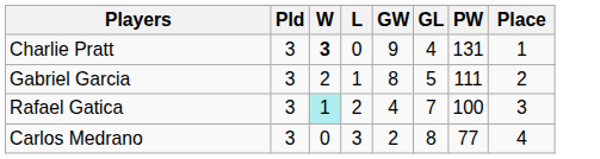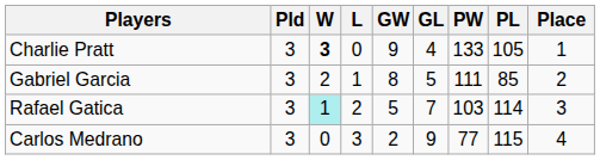 <table class=wikitable style="text-align:center">
 <tr>
 <th width=220>Players</th>
 <th width=20>Pld</th>
 <th width=20>W</th>
 <th width=20>L</th>
 <th width=20>GW</th>
 <th width=20>GL</th>
 <th width=20>PW</th>
+<th width=20>PL</th>
 <th width=50>Place</th>
 </tr>
 <tr>
 <td align=left> Charlie Pratt</td>
 <td>3</td>
 <td><strong>3</strong></td>
 <td>0</td>
 <td>9</td>
 <td>4</td>
-<td>131</td>
+<td>133</td>
+<td>105</td>
 <td>1</td>
 </tr>
 <tr>
 <td align=left> Gabriel Garcia</td>
 <td>3</td>
 <td>2</td>
 <td>1</td>
 <td>8</td>
 <td>5</td>
 <td>111</td>
+<td>85</td>
 <td>2</td>
 </tr>
 <tr>
 <td align=left> Rafael Gatica</td>
 <td>3</td>
 <td style="background: paleturquoise;">1</td>
 <td>2</td>
-<td>4</td>
+<td>5</td>
 <td>7</td>
-<td>100</td>
+<td>103</td>
+<td>114</td>
 <td>3</td>
 </tr>
 <tr>
 <td align=left> Carlos Medrano</td>
 <td>3</td>
 <td>0</td>
 <td>3</td>
 <td>2</td>
-<td>8</td>
+<td>9</td>
 <td>77</td>
+<td>115</td>
 <td>4</td>
 </tr>
 </table>
